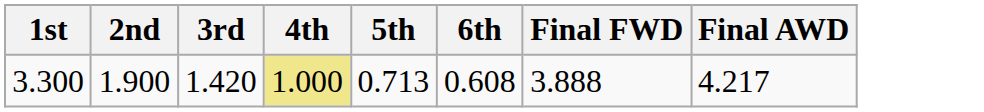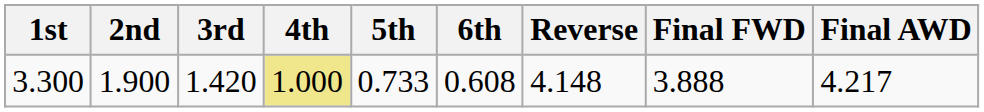 <table class="wikitable">
 <tr>
 <th>1st</th>
 <th>2nd</th>
 <th>3rd</th>
 <th>4th</th>
 <th>5th</th>
 <th>6th</th>
+<th>Reverse</th>
 <th>Final FWD</th>
 <th>Final AWD</th>
 </tr>
 <tr>
 <td>3.300</td>
 <td>1.900</td>
 <td>1.420</td>
 <td style="background: khaki;">1.000</td>
-<td>0.713</td>
+<td>0.733</td>
 <td>0.608</td>
+<td>4.148</td>
 <td>3.888</td>
 <td>4.217</td>
 </tr>
 </table>
